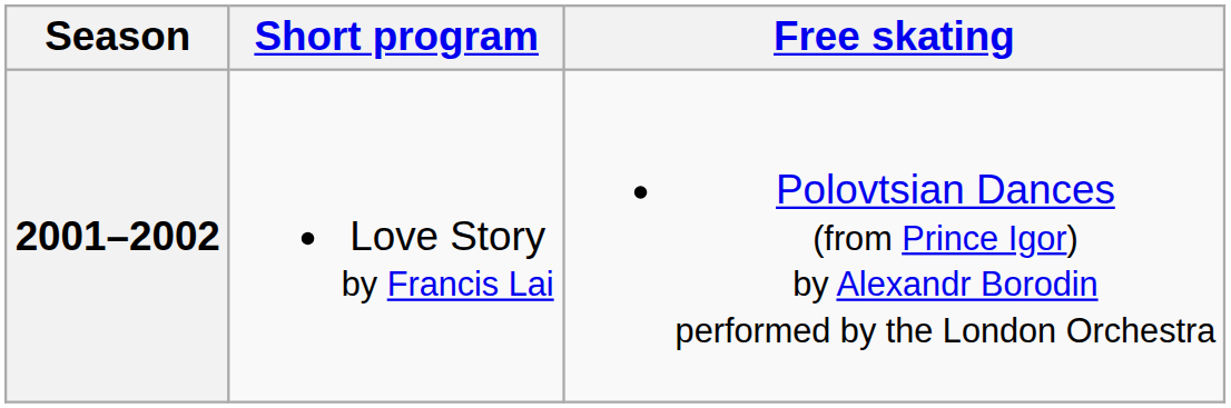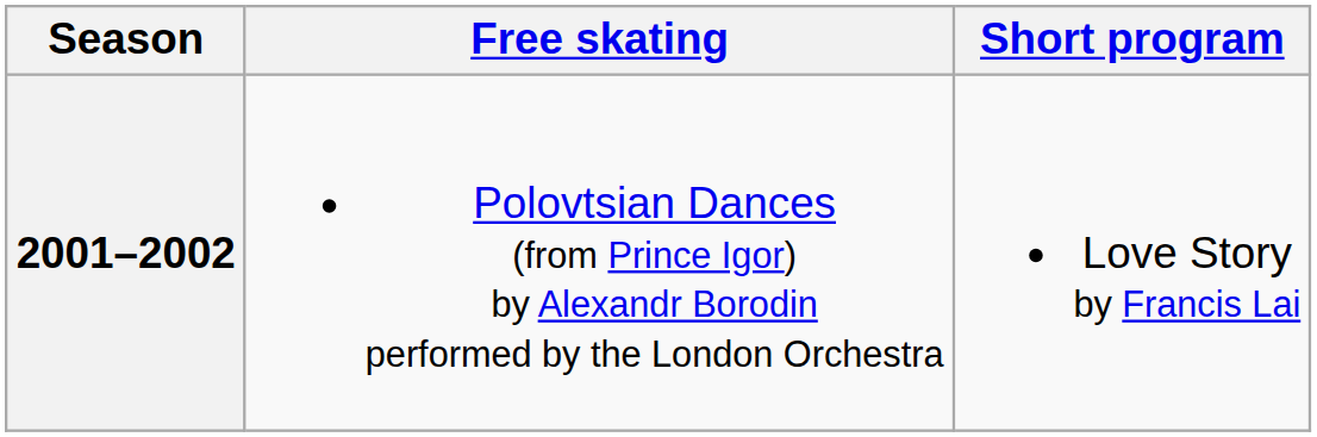 <table class="wikitable" style="text-align:center">
 <tr>
 <th>Season</th>
+<th><a href='#'>Free skating</a></th>
 <th><a href='#'>Short program</a></th>
-<th><a href='#'>Free skating</a></th>
 </tr>
 <tr>
 <th>2001–2002 <br> </th>
+<td><br><ul><li><a href='#'>Polovtsian Dances</a> <br><small> (from <a href='#'>Prince Igor</a>) <br> by <a href='#'>Alexandr Borodin</a> <br> performed by the London Orchestra </small></li></ul></td>
 <td><br><ul><li>Love Story <br><small> by <a href='#'>Francis Lai</a> </small></li></ul></td>
-<td><br><ul><li><a href='#'>Polovtsian Dances</a> <br><small> (from <a href='#'>Prince Igor</a>) <br> by <a href='#'>Alexandr Borodin</a> <br> performed by the London Orchestra </small></li></ul></td>
 </tr>
 </table>
